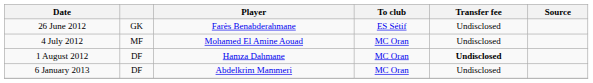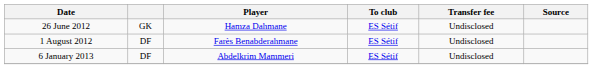 <table class="wikitable sortable" style="width:70%; text-align:center; font-size:85%; text-align:centre;">
 <tr>
 <th>Date</th>
 <th></th>
 <th>Player</th>
 <th>To club</th>
 <th>Transfer fee</th>
 <th>Source</th>
 </tr>
 <tr>
 <td>26 June 2012</td>
 <td>GK</td>
+<td> <a href='#'>Hamza Dahmane</a></td>
+<td><a href='#'>ES Sétif</a></td>
+<td>Undisclosed</td>
+<td></td>
+</tr>
+<tr>
+<td>1 August 2012</td>
+<td>DF</td>
 <td> <a href='#'>Farès Benabderahmane</a></td>
 <td><a href='#'>ES Sétif</a></td>
 <td>Undisclosed</td>
 <td></td>
 </tr>
 <tr>
-<td>4 July 2012</td>
-<td>MF</td>
-<td> <a href='#'>Mohamed El Amine Aouad</a></td>
-<td><a href='#'>MC Oran</a></td>
-<td>Undisclosed</td>
-<td></td>
-</tr>
-<tr>
-<td>1 August 2012</td>
-<td>DF</td>
-<td> <a href='#'>Hamza Dahmane</a></td>
-<td><a href='#'>MC Oran</a></td>
-<td><strong>Undisclosed</strong></td>
-<td></td>
-</tr>
-<tr>
 <td>6 January 2013</td>
 <td>DF</td>
 <td> <a href='#'>Abdelkrim Mammeri</a></td>
-<td><a href='#'>MC Oran</a></td>
+<td><a href='#'>ES Sétif</a></td>
 <td>Undisclosed</td>
 <td></td>
 </tr>
 <tr>
 </tr>
 </table>
